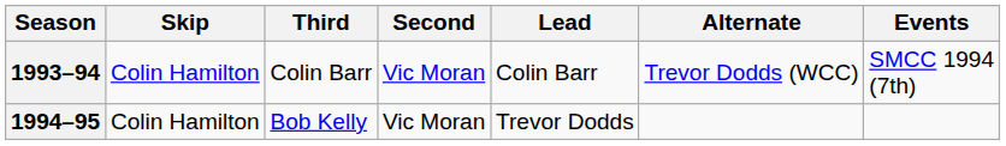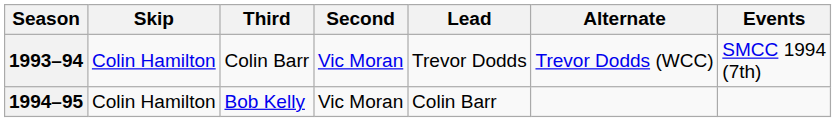 <table class="wikitable">
 <tr>
 <th scope="col">Season</th>
 <th scope="col">Skip</th>
 <th scope="col">Third</th>
 <th scope="col">Second</th>
 <th scope="col">Lead</th>
 <th scope="col">Alternate</th>
 <th scope="col">Events</th>
 </tr>
 <tr>
 <th scope="row">1993–94</th>
 <td><a href='#'>Colin Hamilton</a></td>
 <td>Colin Barr</td>
 <td><a href='#'>Vic Moran</a></td>
-<td>Colin Barr</td>
+<td>Trevor Dodds</td>
 <td><a href='#'>Trevor Dodds</a> (WCC)</td>
 <td><a href='#'>SMCC</a> 1994 <br> (7th)</td>
 </tr>
 <tr>
 <th scope="row">1994–95</th>
 <td>Colin Hamilton</td>
 <td><a href='#'>Bob Kelly</a></td>
 <td>Vic Moran</td>
-<td>Trevor Dodds</td>
+<td>Colin Barr</td>
 <td></td>
 <td></td>
 </tr>
 </table>
